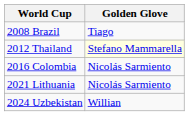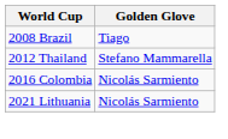 <table class=wikitable>
 <tr>
 <th>World Cup</th>
 <th>Golden Glove</th>
 </tr>
 <tr>
 <td><a href='#'>2008 Brazil</a></td>
 <td> <a href='#'>Tiago</a></td>
 </tr>
 <tr>
 <td><a href='#'>2012 Thailand</a></td>
-<td style="background: lightyellow;"> <a href='#'>Stefano Mammarella</a></td>
+<td> <a href='#'>Stefano Mammarella</a></td>
 </tr>
 <tr>
 <td><a href='#'>2016 Colombia</a></td>
 <td> <a href='#'>Nicolás Sarmiento</a></td>
 </tr>
 <tr>
 <td><a href='#'>2021 Lithuania</a></td>
 <td> <a href='#'>Nicolás Sarmiento</a></td>
 </tr>
-<tr>
-<td><a href='#'>2024 Uzbekistan</a></td>
-<td> <a href='#'>Willian</a></td>
-</tr>
 </table>
